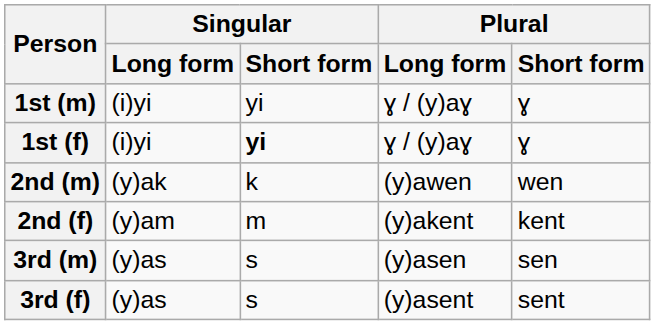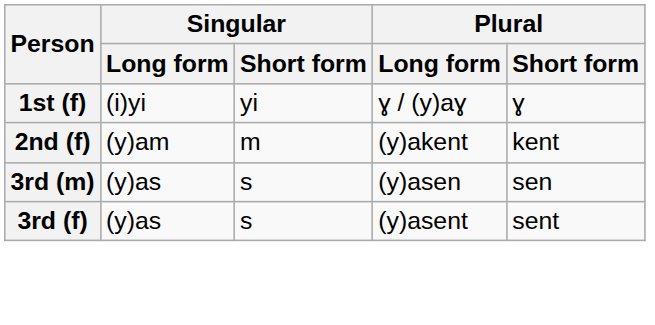 <table class="wikitable">
 <tr>
 <th rowspan=2>Person</th>
 <th colspan=2>Singular</th>
 <th colspan=2>Plural</th>
 </tr>
 <tr>
 <th>Long form</th>
 <th>Short form</th>
 <th>Long form</th>
 <th>Short form</th>
 </tr>
 <tr>
-<th>1st (m)</th>
+<th>1st (f)</th>
 <td>(i)yi</td>
 <td>yi</td>
 <td>ɣ / (y)aɣ</td>
 <td>ɣ</td>
-</tr>
-<tr>
-<th>1st (f)</th>
-<td>(i)yi</td>
-<td><strong>yi</strong></td>
-<td>ɣ / (y)aɣ</td>
-<td>ɣ</td>
-</tr>
-<tr>
-<th>2nd (m)</th>
-<td>(y)ak</td>
-<td>k</td>
-<td>(y)awen</td>
-<td>wen</td>
 </tr>
 <tr>
 <th>2nd (f)</th>
 <td>(y)am</td>
 <td>m</td>
 <td>(y)akent</td>
 <td>kent</td>
 </tr>
 <tr>
 <th>3rd (m)</th>
 <td>(y)as</td>
 <td>s</td>
 <td>(y)asen</td>
 <td>sen</td>
 </tr>
 <tr>
 <th>3rd (f)</th>
 <td>(y)as</td>
 <td>s</td>
 <td>(y)asent</td>
 <td>sent</td>
 </tr>
 </table>
